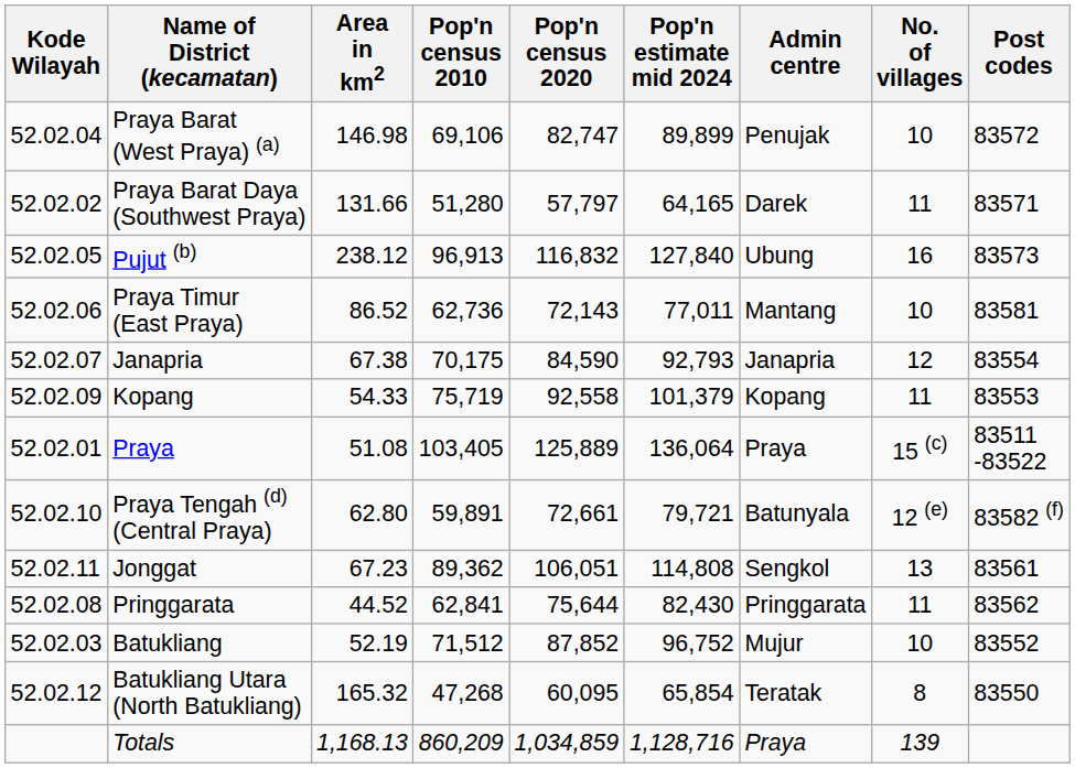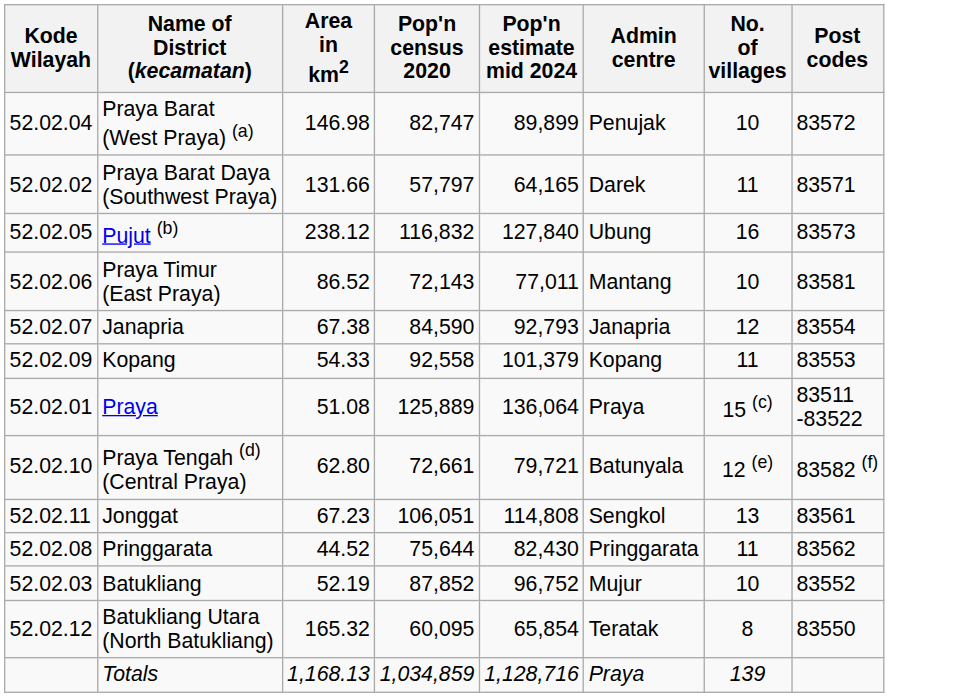 <table class="sortable wikitable">
 <tr>
 <th>Kode <br>Wilayah</th>
 <th>Name of <br>District <br> (<em>kecamatan</em>)</th>
 <th>Area <br>in <br>km<sup>2</sup></th>
-<th>Pop'n<br>census<br>2010</th>
 <th>Pop'n<br>census<br>2020</th>
 <th>Pop'n<br>estimate<br>mid 2024</th>
 <th>Admin<br> centre</th>
 <th>No. <br>of <br>villages</th>
 <th>Post<br>codes</th>
 </tr>
 <tr>
 <td>52.02.04</td>
 <td>Praya Barat <br>(West Praya) <sup>(a)</sup></td>
 <td align="right">146.98</td>
-<td align="right">69,106</td>
 <td align="right">82,747</td>
 <td align="right">89,899</td>
 <td>Penujak</td>
 <td align="center">10</td>
 <td>83572</td>
 </tr>
 <tr>
 <td>52.02.02</td>
 <td>Praya Barat Daya <br>(Southwest Praya)</td>
 <td align="right">131.66</td>
-<td align="right">51,280</td>
 <td align="right">57,797</td>
 <td align="right">64,165</td>
 <td>Darek</td>
 <td align="center">11</td>
 <td>83571</td>
 </tr>
 <tr>
 <td>52.02.05</td>
 <td><a href='#'>Pujut</a> <sup>(b)</sup></td>
 <td align="right">238.12</td>
-<td align="right">96,913</td>
 <td align="right">116,832</td>
 <td align="right">127,840</td>
 <td>Ubung</td>
 <td align="center">16</td>
 <td>83573</td>
 </tr>
 <tr>
 <td>52.02.06</td>
 <td>Praya Timur <br>(East Praya)</td>
 <td align="right">86.52</td>
-<td align="right">62,736</td>
 <td align="right">72,143</td>
 <td align="right">77,011</td>
 <td>Mantang</td>
 <td align="center">10</td>
 <td>83581</td>
 </tr>
 <tr>
 <td>52.02.07</td>
 <td>Janapria</td>
 <td align="right">67.38</td>
-<td align="right">70,175</td>
 <td align="right">84,590</td>
 <td align="right">92,793</td>
 <td>Janapria</td>
 <td align="center">12</td>
 <td>83554</td>
 </tr>
 <tr>
 <td>52.02.09</td>
 <td>Kopang</td>
 <td align="right">54.33</td>
-<td align="right">75,719</td>
 <td align="right">92,558</td>
 <td align="right">101,379</td>
 <td>Kopang</td>
 <td align="center">11</td>
 <td>83553</td>
 </tr>
 <tr>
 <td>52.02.01</td>
 <td><a href='#'>Praya</a></td>
 <td align="right">51.08</td>
-<td align="right">103,405</td>
 <td align="right">125,889</td>
 <td align="right">136,064</td>
 <td>Praya</td>
 <td align="center">15 <sup>(c)</sup></td>
 <td>83511<br>-83522</td>
 </tr>
 <tr>
 <td>52.02.10</td>
 <td>Praya Tengah <sup>(d)</sup><br>(Central Praya)</td>
 <td align="right">62.80</td>
-<td align="right">59,891</td>
 <td align="right">72,661</td>
 <td align="right">79,721</td>
 <td>Batunyala</td>
 <td align="center">12 <sup>(e)</sup></td>
 <td>83582 <sup>(f)</sup></td>
 </tr>
 <tr>
 <td>52.02.11</td>
 <td>Jonggat</td>
 <td align="right">67.23</td>
-<td align="right">89,362</td>
 <td align="right">106,051</td>
 <td align="right">114,808</td>
 <td>Sengkol</td>
 <td align="center">13</td>
 <td>83561</td>
 </tr>
 <tr>
 <td>52.02.08</td>
 <td>Pringgarata</td>
 <td align="right">44.52</td>
-<td align="right">62,841</td>
 <td align="right">75,644</td>
 <td align="right">82,430</td>
 <td>Pringgarata</td>
 <td align="center">11</td>
 <td>83562</td>
 </tr>
 <tr>
 <td>52.02.03</td>
 <td>Batukliang</td>
 <td align="right">52.19</td>
-<td align="right">71,512</td>
 <td align="right">87,852</td>
 <td align="right">96,752</td>
 <td>Mujur</td>
 <td align="center">10</td>
 <td>83552</td>
 </tr>
 <tr>
 <td>52.02.12</td>
 <td>Batukliang Utara <br>(North Batukliang)</td>
 <td align="right">165.32</td>
-<td align="right">47,268</td>
 <td align="right">60,095</td>
 <td align="right">65,854</td>
 <td>Teratak</td>
 <td align="center">8</td>
 <td>83550</td>
 </tr>
 <tr>
 <td></td>
 <td><em>Totals</em></td>
 <td align="right"><em>1,168.13</em></td>
-<td align="right"><em>860,209</em></td>
 <td align="right"><em>1,034,859</em></td>
 <td align="right"><em>1,128,716</em></td>
 <td><em>Praya</em></td>
 <td align="center"><em>139</em></td>
 <td></td>
 </tr>
 </table>
